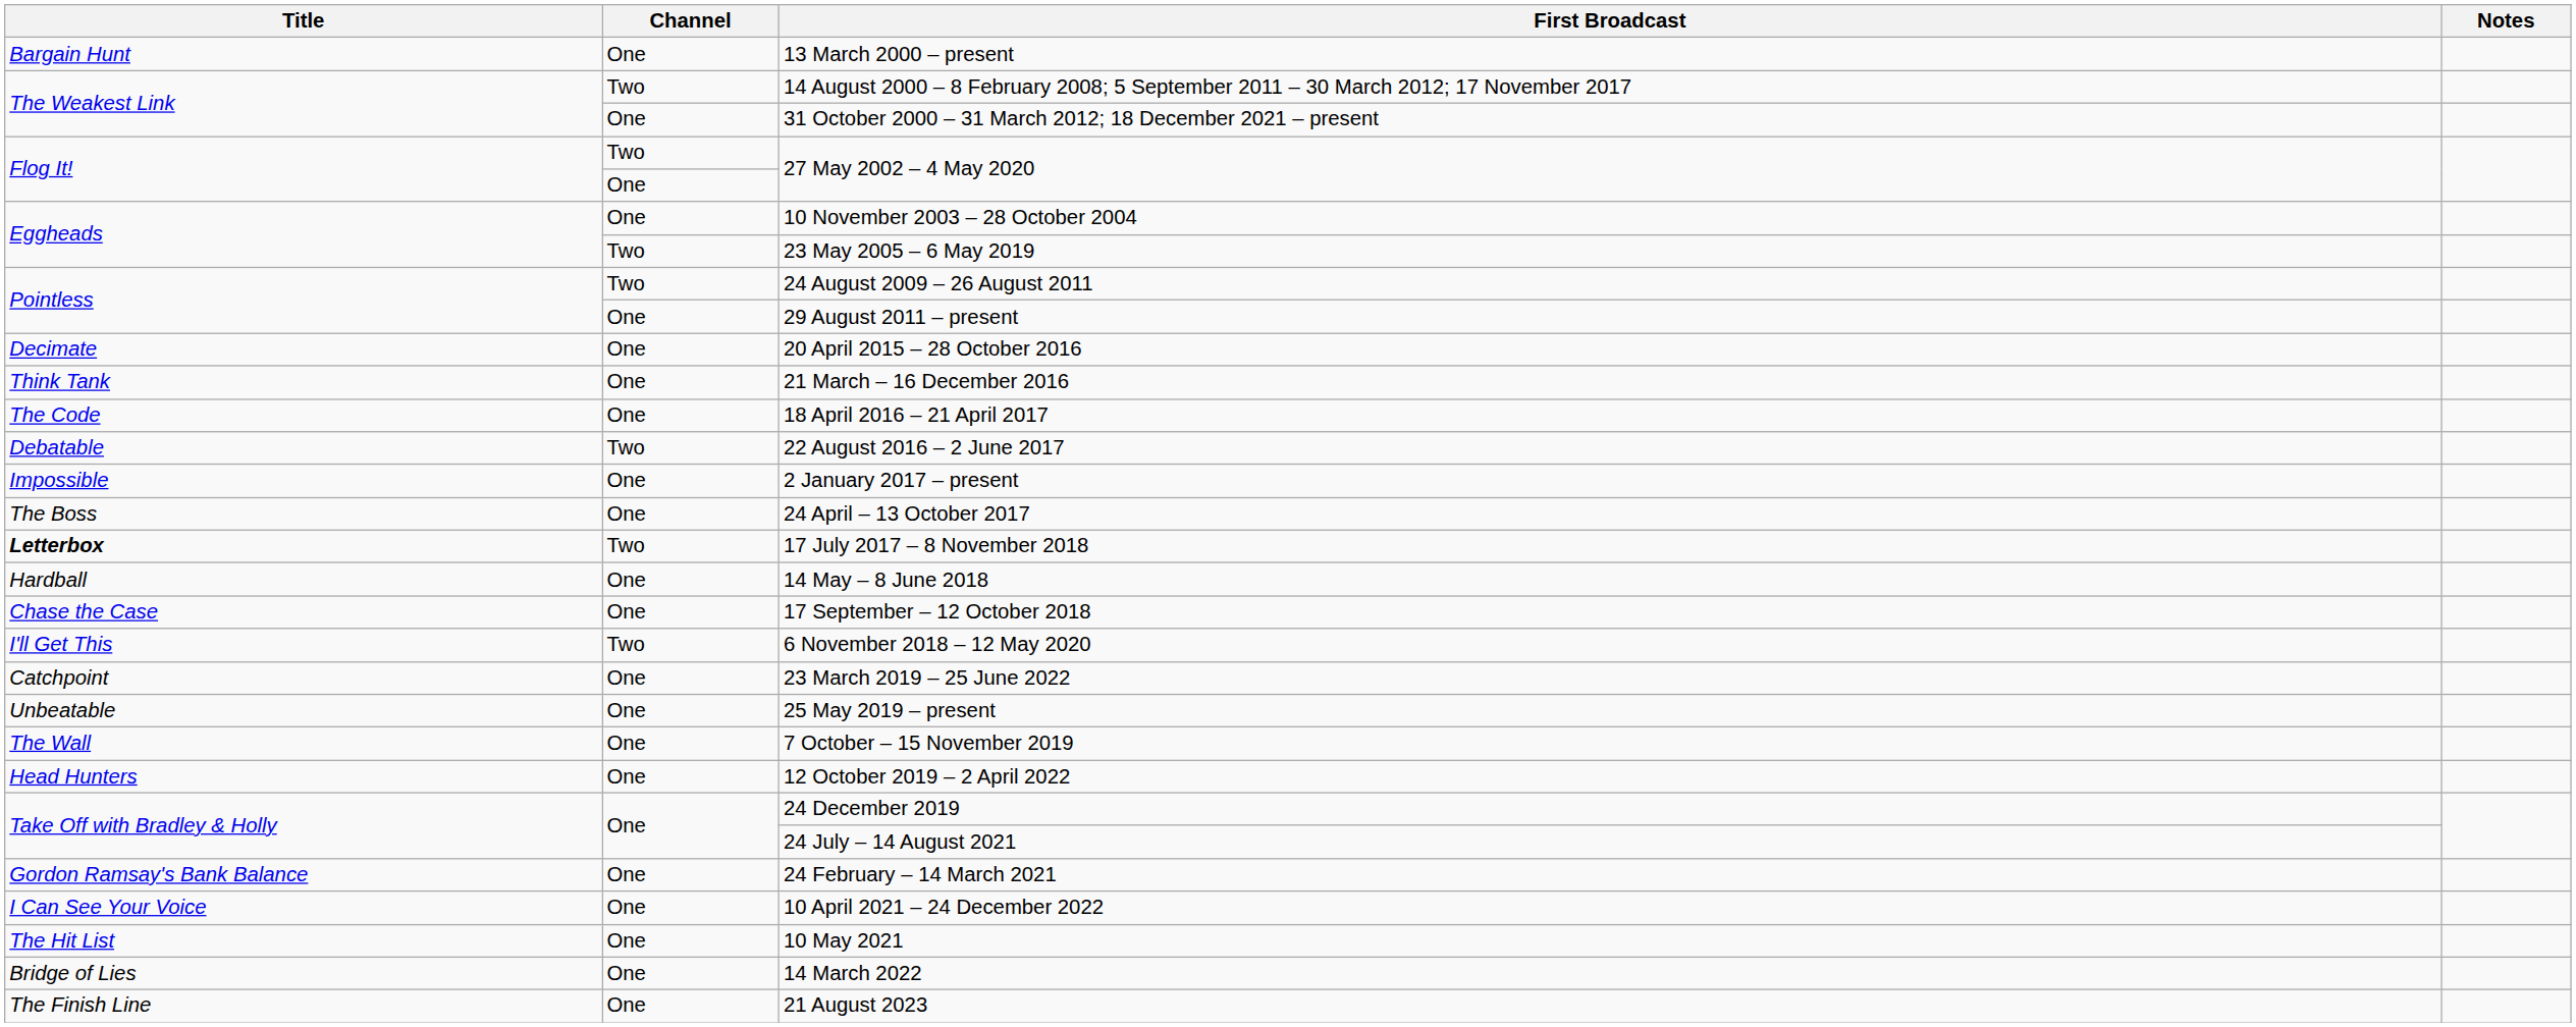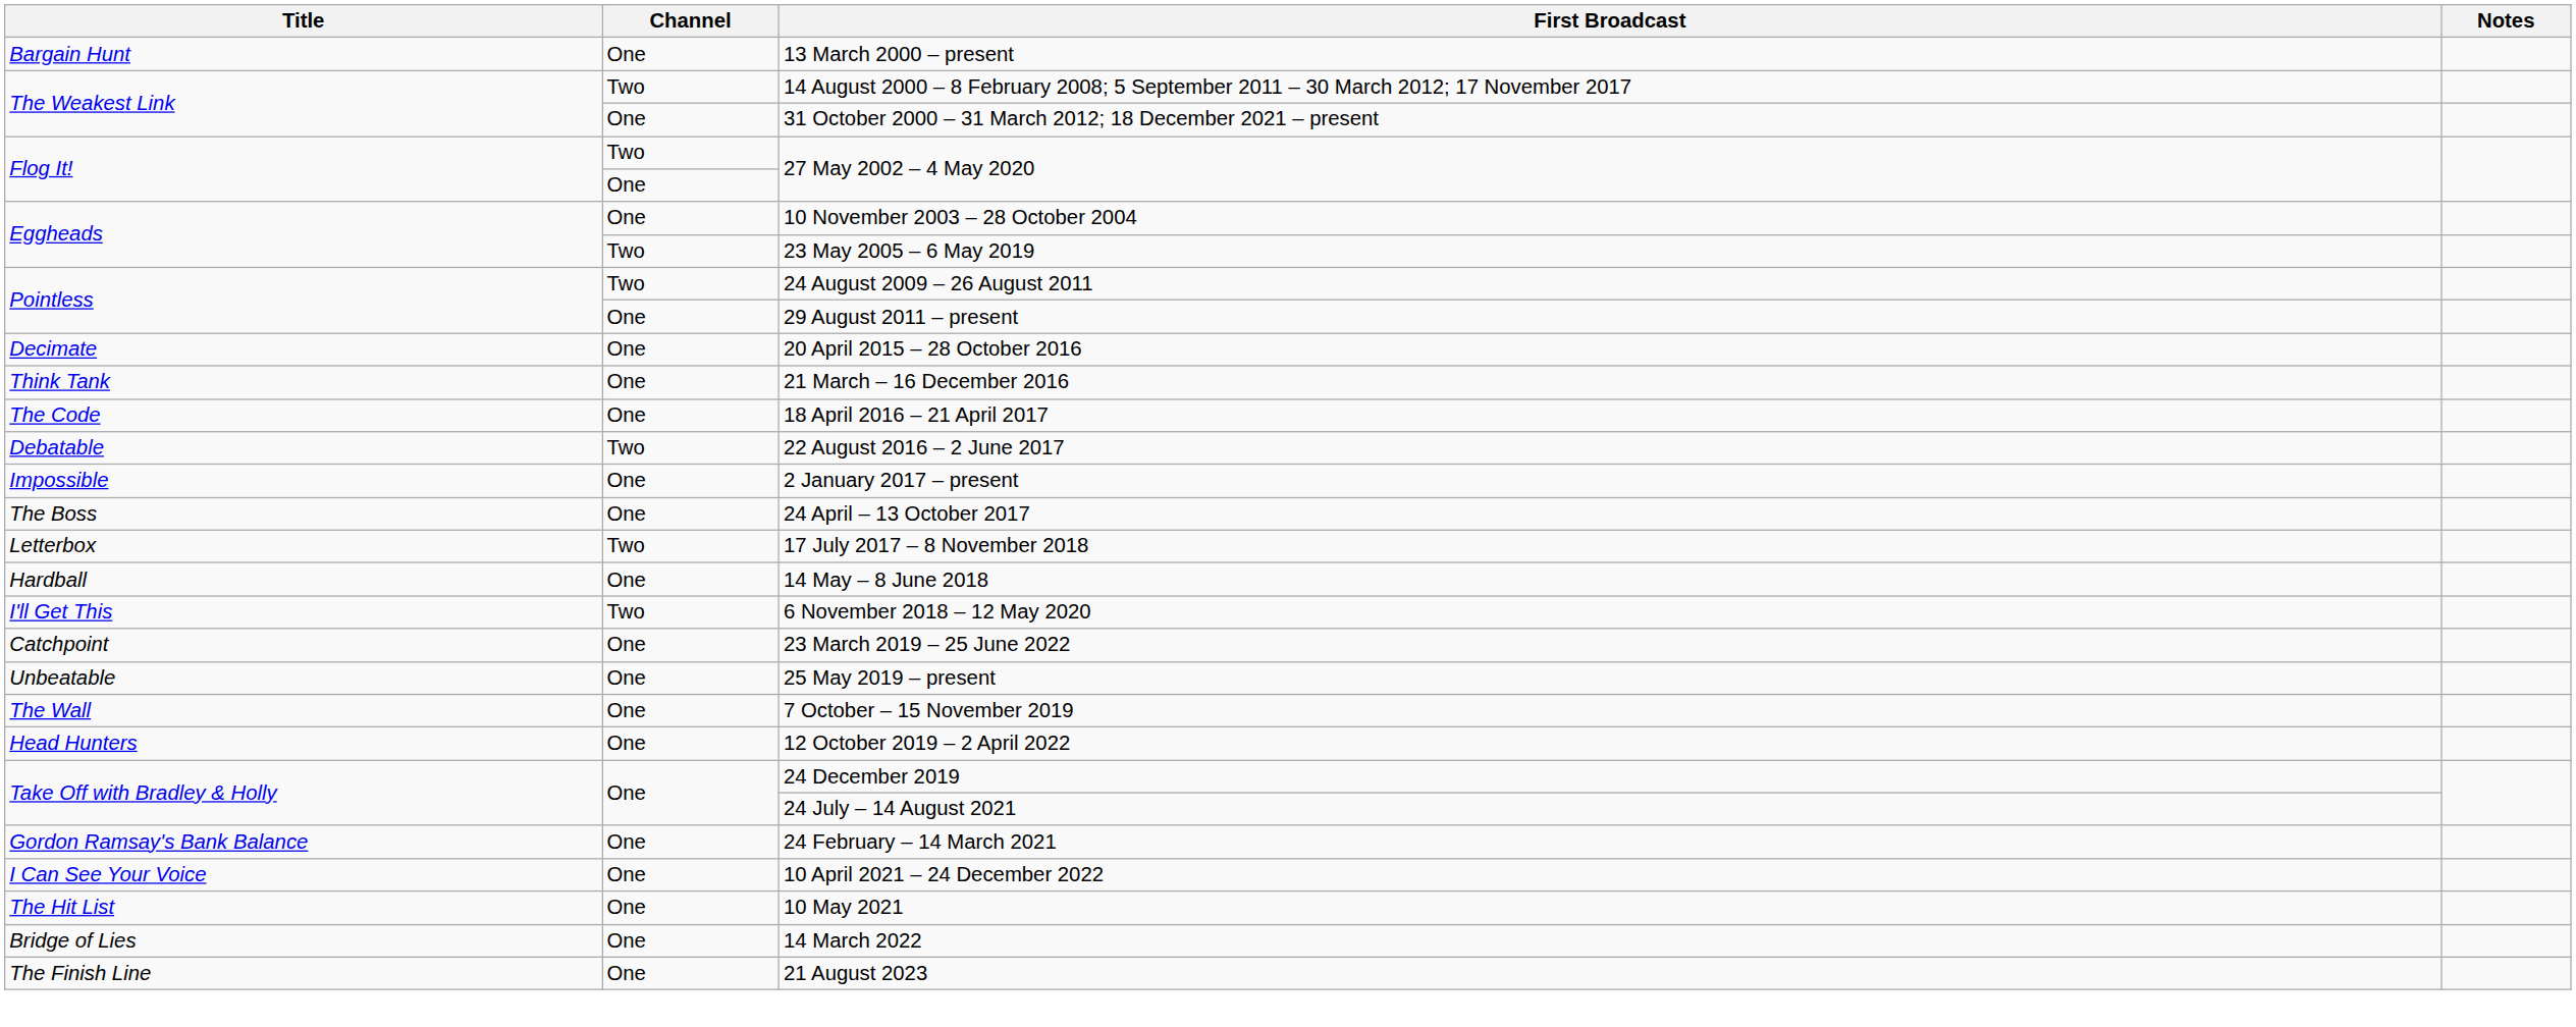 <table class="wikitable plainrowheaders sortable" style="width:100%;">
 <tr>
 <th scope=col>Title</th>
 <th scope=col>Channel</th>
 <th scope=col>First Broadcast</th>
 <th scope=col>Notes</th>
 </tr>
 <tr>
 <td><em><a href='#'>Bargain Hunt</a></em></td>
 <td>One</td>
 <td>13 March 2000 – present</td>
 <td></td>
 </tr>
 <tr>
 <td rowspan=2><em><a href='#'>The Weakest Link</a></em></td>
 <td>Two</td>
 <td>14 August 2000 – 8 February 2008; 5 September 2011 – 30 March 2012; 17 November 2017</td>
 <td></td>
 </tr>
 <tr>
 <td>One</td>
 <td>31 October 2000 – 31 March 2012; 18 December 2021 – present</td>
 <td></td>
 </tr>
 <tr>
 <td rowspan=2><em><a href='#'>Flog It!</a></em></td>
 <td>Two</td>
 <td rowspan=2>27 May 2002 – 4 May 2020</td>
 <td rowspan=2></td>
 </tr>
 <tr>
 <td>One <em></em></td>
 </tr>
 <tr>
 <td rowspan=2><em><a href='#'>Eggheads</a></em></td>
 <td>One</td>
 <td>10 November 2003 – 28 October 2004</td>
 <td></td>
 </tr>
 <tr>
 <td>Two</td>
 <td>23 May 2005 – 6 May 2019</td>
 <td></td>
 </tr>
 <tr>
 <td rowspan=2><em><a href='#'>Pointless</a></em></td>
 <td>Two</td>
 <td>24 August 2009 – 26 August 2011</td>
 <td></td>
 </tr>
 <tr>
 <td>One</td>
 <td>29 August 2011 – present</td>
 <td></td>
 </tr>
 <tr>
 <td><em><a href='#'>Decimate</a></em></td>
 <td>One</td>
 <td>20 April 2015 – 28 October 2016</td>
 <td></td>
 </tr>
 <tr>
 <td><em><a href='#'>Think Tank</a></em></td>
 <td>One</td>
 <td>21 March – 16 December 2016</td>
 <td></td>
 </tr>
 <tr>
 <td><em><a href='#'>The Code</a></em></td>
 <td>One</td>
 <td>18 April 2016 – 21 April 2017</td>
 <td></td>
 </tr>
 <tr>
 <td><em><a href='#'>Debatable</a></em></td>
 <td>Two</td>
 <td>22 August 2016 – 2 June 2017</td>
 <td></td>
 </tr>
 <tr>
 <td><em><a href='#'>Impossible</a></em></td>
 <td>One</td>
 <td>2 January 2017 – present</td>
 <td></td>
 </tr>
 <tr>
 <td><em>The Boss</em></td>
 <td>One</td>
 <td>24 April – 13 October 2017</td>
 <td></td>
 </tr>
 <tr>
-<td><strong><em>Letterbox</em></strong></td>
+<td><em>Letterbox</em></td>
 <td>Two</td>
 <td>17 July 2017 – 8 November 2018</td>
 <td></td>
 </tr>
 <tr>
 <td><em>Hardball</em></td>
 <td>One</td>
 <td>14 May – 8 June 2018</td>
-<td></td>
-</tr>
-<tr>
-<td><em><a href='#'>Chase the Case</a></em></td>
-<td>One</td>
-<td>17 September – 12 October 2018</td>
 <td></td>
 </tr>
 <tr>
 <td><em><a href='#'>I'll Get This</a></em></td>
 <td>Two</td>
 <td>6 November 2018 – 12 May 2020</td>
 <td></td>
 </tr>
 <tr>
 <td><em>Catchpoint</em></td>
 <td>One</td>
 <td>23 March 2019 – 25 June 2022</td>
 <td></td>
 </tr>
 <tr>
 <td><em>Unbeatable</em></td>
 <td>One</td>
 <td>25 May 2019 – present</td>
 <td></td>
 </tr>
 <tr>
 <td><em><a href='#'>The Wall</a></em></td>
 <td>One</td>
 <td>7 October – 15 November 2019</td>
 <td></td>
 </tr>
 <tr>
 <td><em><a href='#'>Head Hunters</a></em></td>
 <td>One</td>
 <td>12 October 2019 – 2 April 2022</td>
 <td></td>
 </tr>
 <tr>
 <td rowspan=2><em><a href='#'>Take Off with Bradley & Holly</a></em></td>
 <td rowspan=2>One</td>
 <td>24 December 2019</td>
 <td rowspan=2></td>
 </tr>
 <tr>
 <td>24 July – 14 August 2021</td>
 </tr>
 <tr>
 <td><em><a href='#'>Gordon Ramsay's Bank Balance</a></em></td>
 <td>One</td>
 <td>24 February – 14 March 2021</td>
 <td></td>
 </tr>
 <tr>
 <td><em><a href='#'>I Can See Your Voice</a></em></td>
 <td>One</td>
 <td>10 April 2021 – 24 December 2022</td>
 <td></td>
 </tr>
 <tr>
 <td><em><a href='#'>The Hit List</a></em></td>
 <td>One</td>
 <td>10 May 2021</td>
 <td></td>
 </tr>
 <tr>
 <td><em>Bridge of Lies</em></td>
 <td>One</td>
 <td>14 March 2022</td>
 <td></td>
 </tr>
 <tr>
 <td><em>The Finish Line</em></td>
 <td>One</td>
 <td>21 August 2023</td>
 <td></td>
 </tr>
 </table>
